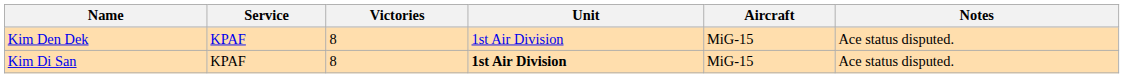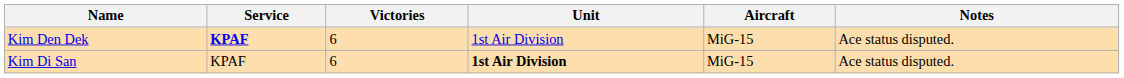 <table class="wikitable sortable" width="98%">
 <tr>
 <th>Name</th>
 <th>Service</th>
 <th>Victories</th>
 <th>Unit</th>
 <th>Aircraft</th>
 <th class="unsortable">Notes</th>
 </tr>
 <tr>
 <td style="background:#ffdead;"><a href='#'>Kim Den Dek</a></td>
-<td style="background:#ffdead;"><a href='#'>KPAF</a></td>
-<td style="background:#ffdead;">8</td>
+<td style="background:#ffdead;"><strong><a href='#'>KPAF</a></strong></td>
+<td style="background:#ffdead;">6</td>
 <td style="background:#ffdead;"><a href='#'>1st Air Division</a></td>
 <td style="background:#ffdead;">MiG-15</td>
 <td style="background:#ffdead;">Ace status disputed.</td>
 </tr>
 <tr>
 <td style="background:#ffdead;"><a href='#'>Kim Di San</a></td>
 <td style="background:#ffdead;">KPAF</td>
-<td style="background:#ffdead;">8</td>
+<td style="background:#ffdead;">6</td>
 <td style="background:#ffdead;"><strong>1st Air Division</strong></td>
 <td style="background:#ffdead;">MiG-15</td>
 <td style="background:#ffdead;">Ace status disputed.</td>
 </tr>
 </table>
